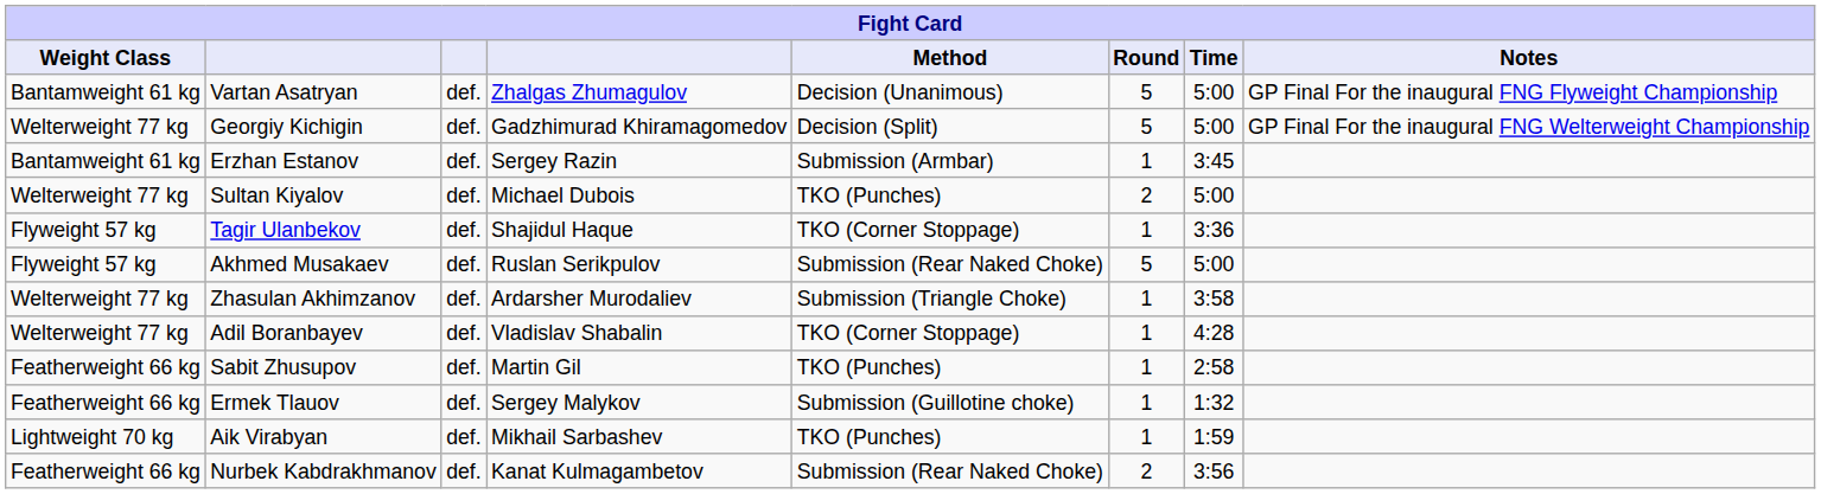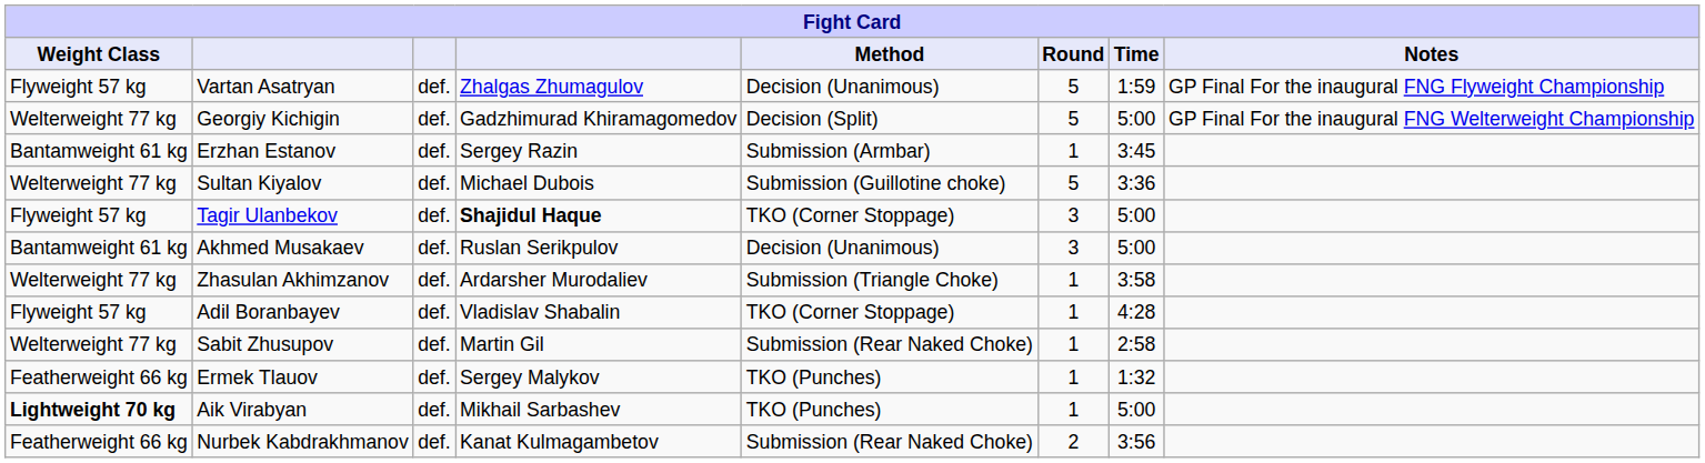 <table class="wikitable" style="font-size: 80%;">
 <tr>
 <th colspan="8" style="background-color: #ccf; color: #000080; text-align: center;"><strong>Fight Card</strong></th>
 </tr>
 <tr>
 <th colspan="1" style="background-color: #E6E8FA; color: #000000; text-align: center;">Weight Class</th>
 <th colspan="1" style="background-color: #E6E8FA; color: #000000; text-align: center;"></th>
 <th colspan="1" style="background-color: #E6E8FA; color: #000000; text-align: center;"></th>
 <th colspan="1" style="background-color: #E6E8FA; color: #000000; text-align: center;"></th>
 <th colspan="1" style="background-color: #E6E8FA; color: #000000; text-align: center;">Method</th>
 <th colspan="1" style="background-color: #E6E8FA; color: #000000; text-align: center;">Round</th>
 <th colspan="1" style="background-color: #E6E8FA; color: #000000; text-align: center;">Time</th>
 <th colspan="1" style="background-color: #E6E8FA; color: #000000; text-align: center;">Notes</th>
 </tr>
 <tr>
-<td>Bantamweight 61 kg</td>
+<td>Flyweight 57 kg</td>
 <td> Vartan Asatryan</td>
 <td>def.</td>
 <td> <a href='#'>Zhalgas Zhumagulov</a></td>
 <td>Decision (Unanimous)</td>
 <td align=center>5</td>
-<td align=center>5:00</td>
+<td align=center>1:59</td>
 <td>GP Final For the inaugural <a href='#'>FNG Flyweight Championship</a></td>
 </tr>
 <tr>
 <td>Welterweight 77 kg</td>
 <td> Georgiy Kichigin</td>
 <td>def.</td>
 <td> Gadzhimurad Khiramagomedov</td>
 <td>Decision (Split)</td>
 <td align=center>5</td>
 <td align=center>5:00</td>
 <td>GP Final For the inaugural <a href='#'>FNG Welterweight Championship</a></td>
 </tr>
 <tr>
 <td>Bantamweight 61 kg</td>
 <td> Erzhan Estanov</td>
 <td>def.</td>
 <td> Sergey Razin</td>
 <td>Submission (Armbar)</td>
 <td align=center>1</td>
 <td align=center>3:45</td>
 <td></td>
 </tr>
 <tr>
 <td>Welterweight 77 kg</td>
 <td> Sultan Kiyalov</td>
 <td>def.</td>
 <td> Michael Dubois</td>
-<td>TKO (Punches)</td>
-<td align=center>2</td>
-<td align=center>5:00</td>
+<td>Submission (Guillotine choke)</td>
+<td align=center>5</td>
+<td align=center>3:36</td>
 <td></td>
 </tr>
 <tr>
 <td>Flyweight 57 kg</td>
 <td> <a href='#'>Tagir Ulanbekov</a></td>
 <td>def.</td>
-<td> Shajidul Haque</td>
+<td><strong> Shajidul Haque</strong></td>
 <td>TKO (Corner Stoppage)</td>
-<td align=center>1</td>
-<td align=center>3:36</td>
+<td align=center>3</td>
+<td align=center>5:00</td>
 <td></td>
 </tr>
 <tr>
-<td>Flyweight 57 kg</td>
+<td>Bantamweight 61 kg</td>
 <td> Akhmed Musakaev</td>
 <td>def.</td>
 <td> Ruslan Serikpulov</td>
-<td>Submission (Rear Naked Choke)</td>
-<td align=center>5</td>
+<td>Decision (Unanimous)</td>
+<td align=center>3</td>
 <td align=center>5:00</td>
 <td></td>
 </tr>
 <tr>
 <td>Welterweight 77 kg</td>
 <td> Zhasulan Akhimzanov</td>
 <td>def.</td>
 <td> Ardarsher Murodaliev</td>
 <td>Submission (Triangle Choke)</td>
 <td align=center>1</td>
 <td align=center>3:58</td>
 <td></td>
 </tr>
 <tr>
-<td>Welterweight 77 kg</td>
+<td>Flyweight 57 kg</td>
 <td> Adil Boranbayev</td>
 <td>def.</td>
 <td> Vladislav Shabalin</td>
 <td>TKO (Corner Stoppage)</td>
 <td align=center>1</td>
 <td align=center>4:28</td>
 <td></td>
 </tr>
 <tr>
-<td>Featherweight 66 kg</td>
+<td>Welterweight 77 kg</td>
 <td> Sabit Zhusupov</td>
 <td>def.</td>
 <td> Martin Gil</td>
-<td>TKO (Punches)</td>
+<td>Submission (Rear Naked Choke)</td>
 <td align=center>1</td>
 <td align=center>2:58</td>
 <td></td>
 </tr>
 <tr>
 <td>Featherweight 66 kg</td>
 <td> Ermek Tlauov</td>
 <td>def.</td>
 <td> Sergey Malykov</td>
-<td>Submission (Guillotine choke)</td>
+<td>TKO (Punches)</td>
 <td align=center>1</td>
 <td align=center>1:32</td>
 <td></td>
 </tr>
 <tr>
-<td>Lightweight 70 kg</td>
+<td><strong>Lightweight 70 kg</strong></td>
 <td> Aik Virabyan</td>
 <td>def.</td>
 <td> Mikhail Sarbashev</td>
 <td>TKO (Punches)</td>
 <td align=center>1</td>
-<td align=center>1:59</td>
+<td align=center>5:00</td>
 <td></td>
 </tr>
 <tr>
 <td>Featherweight 66 kg</td>
 <td> Nurbek Kabdrakhmanov</td>
 <td>def.</td>
 <td> Kanat Kulmagambetov</td>
 <td>Submission (Rear Naked Choke)</td>
 <td align=center>2</td>
 <td align=center>3:56</td>
 <td></td>
 </tr>
 </table>
